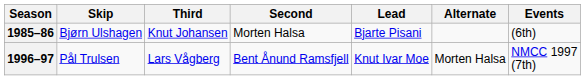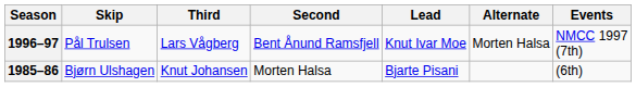 <table class="wikitable">
 <tr>
 <th scope="col">Season</th>
 <th scope="col">Skip</th>
 <th scope="col">Third</th>
 <th scope="col">Second</th>
 <th scope="col">Lead</th>
 <th scope="col">Alternate</th>
 <th scope="col">Events</th>
 </tr>
 <tr>
+<th scope="row">1996–97</th>
+<td><a href='#'>Pål Trulsen</a></td>
+<td><a href='#'>Lars Vågberg</a></td>
+<td><a href='#'>Bent Ånund Ramsfjell</a></td>
+<td><a href='#'>Knut Ivar Moe</a></td>
+<td>Morten Halsa</td>
+<td><a href='#'>NMCC</a> 1997 <br> (7th)</td>
+</tr>
+<tr>
 <th scope="row">1985–86</th>
 <td><a href='#'>Bjørn Ulshagen</a></td>
 <td><a href='#'>Knut Johansen</a></td>
 <td>Morten Halsa</td>
 <td><a href='#'>Bjarte Pisani</a></td>
 <td></td>
 <td> (6th)</td>
 </tr>
-<tr>
-<th scope="row">1996–97</th>
-<td><a href='#'>Pål Trulsen</a></td>
-<td><a href='#'>Lars Vågberg</a></td>
-<td><a href='#'>Bent Ånund Ramsfjell</a></td>
-<td><a href='#'>Knut Ivar Moe</a></td>
-<td>Morten Halsa</td>
-<td><a href='#'>NMCC</a> 1997 <br> (7th)</td>
-</tr>
 </table>
